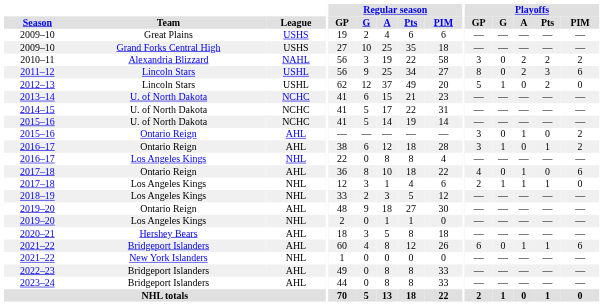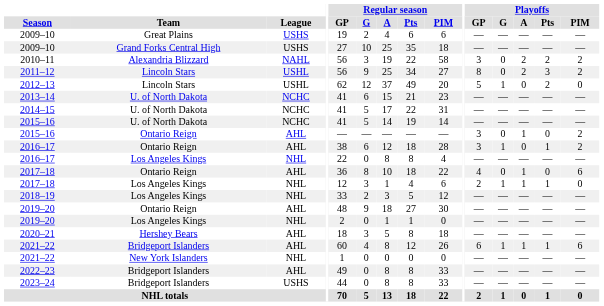 <table border="0" cellpadding="1" cellspacing="0" style="text-align:center; width:60em">
 <tr bgcolor="#e0e0e0">
 <th colspan="3" bgcolor="#ffffff"></th>
 <th rowspan="99" bgcolor="#ffffff"></th>
 <th colspan="5"><a href='#'>Regular season</a></th>
 <th rowspan="99" bgcolor="#ffffff"></th>
 <th colspan="5"><a href='#'>Playoffs</a></th>
 </tr>
 <tr bgcolor="#e0e0e0">
 <th><a href='#'>Season</a></th>
 <th>Team</th>
 <th>League</th>
 <th>GP</th>
 <th><a href='#'>G</a></th>
 <th><a href='#'>A</a></th>
 <th><a href='#'>Pts</a></th>
 <th><a href='#'>PIM</a></th>
 <th>GP</th>
 <th>G</th>
 <th>A</th>
 <th>Pts</th>
 <th>PIM</th>
 </tr>
 <tr>
 <td>2009–10</td>
 <td>Great Plains</td>
 <td><a href='#'>USHS</a></td>
 <td>19</td>
 <td>2</td>
 <td>4</td>
 <td>6</td>
 <td>6</td>
 <td>—</td>
 <td>—</td>
 <td>—</td>
 <td>—</td>
 <td>—</td>
 </tr>
 <tr bgcolor="#f0f0f0">
 <td>2009–10</td>
 <td><a href='#'>Grand Forks Central High</a></td>
 <td>USHS</td>
 <td>27</td>
 <td>10</td>
 <td>25</td>
 <td>35</td>
 <td>18</td>
 <td>—</td>
 <td>—</td>
 <td>—</td>
 <td>—</td>
 <td>—</td>
 </tr>
 <tr>
 <td>2010–11</td>
 <td><a href='#'>Alexandria Blizzard</a></td>
 <td><a href='#'>NAHL</a></td>
 <td>56</td>
 <td>3</td>
 <td>19</td>
 <td>22</td>
 <td>58</td>
 <td>3</td>
 <td>0</td>
 <td>2</td>
 <td>2</td>
 <td>2</td>
 </tr>
 <tr bgcolor="#f0f0f0">
 <td><a href='#'>2011–12</a></td>
 <td><a href='#'>Lincoln Stars</a></td>
 <td><a href='#'>USHL</a></td>
 <td>56</td>
 <td>9</td>
 <td>25</td>
 <td>34</td>
 <td>27</td>
 <td>8</td>
 <td>0</td>
 <td>2</td>
 <td>3</td>
-<td>6</td>
+<td>2</td>
 </tr>
 <tr>
 <td><a href='#'>2012–13</a></td>
 <td>Lincoln Stars</td>
 <td>USHL</td>
 <td>62</td>
 <td>12</td>
 <td>37</td>
 <td>49</td>
 <td>20</td>
 <td>5</td>
 <td>1</td>
 <td>0</td>
 <td>2</td>
 <td>0</td>
 </tr>
 <tr bgcolor="#f0f0f0">
 <td><a href='#'>2013–14</a></td>
 <td><a href='#'>U. of North Dakota</a></td>
 <td><a href='#'>NCHC</a></td>
 <td>41</td>
 <td>6</td>
 <td>15</td>
 <td>21</td>
 <td>23</td>
 <td>—</td>
 <td>—</td>
 <td>—</td>
 <td>—</td>
 <td>—</td>
 </tr>
 <tr>
 <td><a href='#'>2014–15</a></td>
 <td>U. of North Dakota</td>
 <td>NCHC</td>
 <td>41</td>
 <td>5</td>
 <td>17</td>
 <td>22</td>
 <td>31</td>
 <td>—</td>
 <td>—</td>
 <td>—</td>
 <td>—</td>
 <td>—</td>
 </tr>
 <tr bgcolor="#f0f0f0">
 <td><a href='#'>2015–16</a></td>
 <td>U. of North Dakota</td>
 <td>NCHC</td>
 <td>41</td>
 <td>5</td>
 <td>14</td>
 <td>19</td>
 <td>14</td>
 <td>—</td>
 <td>—</td>
 <td>—</td>
 <td>—</td>
 <td>—</td>
 </tr>
 <tr>
 <td><a href='#'>2015–16</a></td>
 <td><a href='#'>Ontario Reign</a></td>
 <td><a href='#'>AHL</a></td>
 <td>—</td>
 <td>—</td>
 <td>—</td>
 <td>—</td>
 <td>—</td>
 <td>3</td>
 <td>0</td>
 <td>1</td>
 <td>0</td>
 <td>2</td>
 </tr>
 <tr bgcolor="#f0f0f0">
 <td><a href='#'>2016–17</a></td>
 <td>Ontario Reign</td>
 <td>AHL</td>
 <td>38</td>
 <td>6</td>
 <td>12</td>
 <td>18</td>
 <td>28</td>
 <td>3</td>
 <td>1</td>
 <td>0</td>
 <td>1</td>
 <td>2</td>
 </tr>
 <tr>
 <td><a href='#'>2016–17</a></td>
 <td><a href='#'>Los Angeles Kings</a></td>
 <td><a href='#'>NHL</a></td>
 <td>22</td>
 <td>0</td>
 <td>8</td>
 <td>8</td>
 <td>4</td>
 <td>—</td>
 <td>—</td>
 <td>—</td>
 <td>—</td>
 <td>—</td>
 </tr>
 <tr bgcolor="#f0f0f0">
 <td><a href='#'>2017–18</a></td>
 <td>Ontario Reign</td>
 <td>AHL</td>
 <td>36</td>
 <td>8</td>
 <td>10</td>
 <td>18</td>
 <td>22</td>
 <td>4</td>
 <td>0</td>
 <td>1</td>
 <td>0</td>
 <td>6</td>
 </tr>
 <tr>
 <td><a href='#'>2017–18</a></td>
 <td>Los Angeles Kings</td>
 <td>NHL</td>
 <td>12</td>
 <td>3</td>
 <td>1</td>
 <td>4</td>
 <td>6</td>
 <td>2</td>
 <td>1</td>
 <td>1</td>
 <td>1</td>
 <td>0</td>
 </tr>
 <tr bgcolor="#f0f0f0">
 <td><a href='#'>2018–19</a></td>
 <td>Los Angeles Kings</td>
 <td>NHL</td>
 <td>33</td>
 <td>2</td>
 <td>3</td>
 <td>5</td>
 <td>12</td>
 <td>—</td>
 <td>—</td>
 <td>—</td>
 <td>—</td>
 <td>—</td>
 </tr>
 <tr>
 <td><a href='#'>2019–20</a></td>
 <td>Ontario Reign</td>
 <td>AHL</td>
 <td>48</td>
 <td>9</td>
 <td>18</td>
 <td>27</td>
 <td>30</td>
 <td>—</td>
 <td>—</td>
 <td>—</td>
 <td>—</td>
 <td>—</td>
 </tr>
 <tr bgcolor="#f0f0f0">
 <td><a href='#'>2019–20</a></td>
 <td>Los Angeles Kings</td>
 <td>NHL</td>
 <td>2</td>
 <td>0</td>
 <td>1</td>
 <td>1</td>
 <td>0</td>
 <td>—</td>
 <td>—</td>
 <td>—</td>
 <td>—</td>
 <td>—</td>
 </tr>
 <tr>
 <td><a href='#'>2020–21</a></td>
 <td><a href='#'>Hershey Bears</a></td>
 <td>AHL</td>
 <td>18</td>
 <td>3</td>
 <td>5</td>
 <td>8</td>
 <td>18</td>
 <td>—</td>
 <td>—</td>
 <td>—</td>
 <td>—</td>
 <td>—</td>
 </tr>
 <tr bgcolor="#f0f0f0">
 <td><a href='#'>2021–22</a></td>
 <td><a href='#'>Bridgeport Islanders</a></td>
 <td>AHL</td>
 <td>60</td>
 <td>4</td>
 <td>8</td>
 <td>12</td>
 <td>26</td>
 <td>6</td>
-<td>0</td>
+<td>1</td>
 <td>1</td>
 <td>1</td>
 <td>6</td>
 </tr>
 <tr>
 <td><a href='#'>2021–22</a></td>
 <td><a href='#'>New York Islanders</a></td>
 <td>NHL</td>
 <td>1</td>
 <td>0</td>
 <td>0</td>
 <td>0</td>
 <td>0</td>
 <td>—</td>
 <td>—</td>
 <td>—</td>
 <td>—</td>
 <td>—</td>
 </tr>
 <tr bgcolor="#f0f0f0">
 <td><a href='#'>2022–23</a></td>
 <td>Bridgeport Islanders</td>
 <td>AHL</td>
 <td>49</td>
 <td>0</td>
 <td>8</td>
 <td>8</td>
 <td>33</td>
 <td>—</td>
 <td>—</td>
 <td>—</td>
 <td>—</td>
 <td>—</td>
 </tr>
 <tr>
 <td><a href='#'>2023–24</a></td>
 <td>Bridgeport Islanders</td>
-<td>AHL</td>
+<td>USHS</td>
 <td>44</td>
 <td>0</td>
 <td>8</td>
 <td>8</td>
 <td>33</td>
 <td>—</td>
 <td>—</td>
 <td>—</td>
 <td>—</td>
 <td>—</td>
 </tr>
 <tr bgcolor="#e0e0e0">
 <th colspan="3">NHL totals</th>
 <th>70</th>
 <th>5</th>
 <th>13</th>
 <th>18</th>
 <th>22</th>
 <th>2</th>
 <th>1</th>
 <th>0</th>
 <th>1</th>
 <th>0</th>
 </tr>
 </table>
